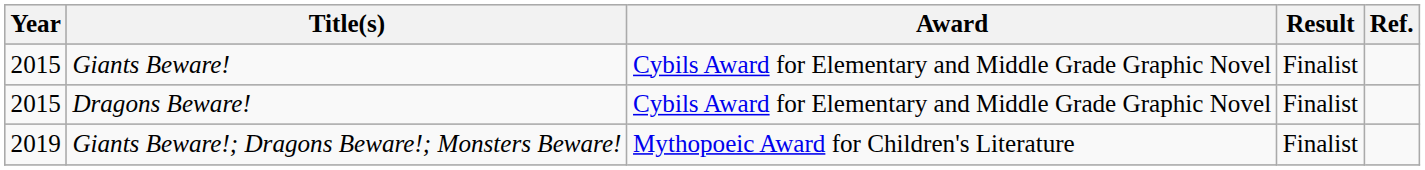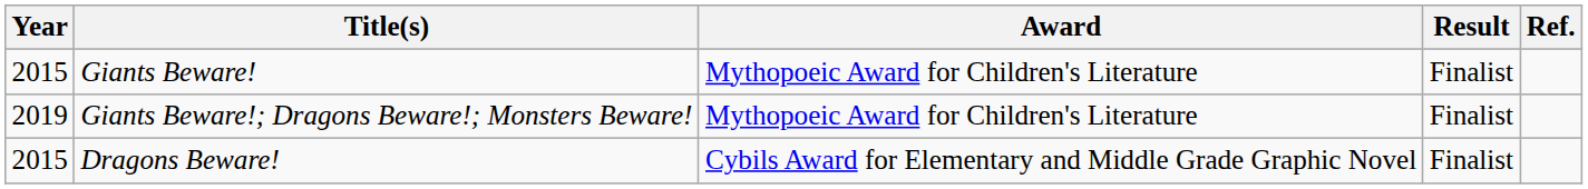 <table class="wikitable">
 <tr>
 <th>Year</th>
 <th>Title(s)</th>
 <th>Award</th>
 <th>Result</th>
 <th>Ref.</th>
 </tr>
 <tr>
 <td>2015</td>
 <td><em>Giants Beware!</em></td>
-<td><a href='#'>Cybils Award</a> for Elementary and Middle Grade Graphic Novel</td>
+<td><a href='#'>Mythopoeic Award</a> for Children's Literature</td>
+<td>Finalist</td>
+<td></td>
+</tr>
+<tr>
+<td>2019</td>
+<td><em>Giants Beware!; Dragons Beware!; Monsters Beware!</em></td>
+<td><a href='#'>Mythopoeic Award</a> for Children's Literature</td>
 <td>Finalist</td>
 <td></td>
 </tr>
 <tr>
 <td>2015</td>
 <td><em>Dragons Beware!</em></td>
 <td><a href='#'>Cybils Award</a> for Elementary and Middle Grade Graphic Novel</td>
 <td>Finalist</td>
 <td></td>
 </tr>
-<tr>
-<td>2019</td>
-<td><em>Giants Beware!; Dragons Beware!; Monsters Beware!</em></td>
-<td><a href='#'>Mythopoeic Award</a> for Children's Literature</td>
-<td>Finalist</td>
-<td></td>
-</tr>
 </table>
